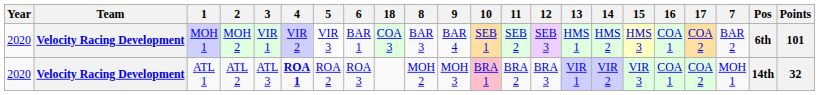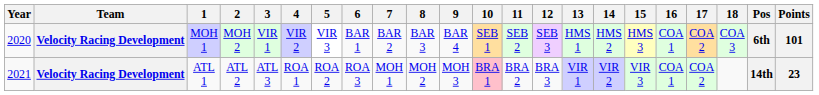 <table class="wikitable" style="text-align:center; font-size:85%">
 <tr>
 <th>Year</th>
 <th>Team</th>
 <th>1</th>
 <th>2</th>
 <th>3</th>
 <th>4</th>
 <th>5</th>
 <th>6</th>
-<th>18</th>
+<th>7</th>
 <th>8</th>
 <th>9</th>
 <th>10</th>
 <th>11</th>
 <th>12</th>
 <th>13</th>
 <th>14</th>
 <th>15</th>
 <th>16</th>
 <th>17</th>
-<th>7</th>
+<th>18</th>
 <th>Pos</th>
 <th>Points</th>
 </tr>
 <tr>
 <td><a href='#'>2020</a></td>
 <th nowrap><a href='#'>Velocity Racing Development</a></th>
 <td style="background:#CFCFFF;"><a href='#'>MOH<br>1</a><br></td>
 <td style="background:#DFFFDF;"><a href='#'>MOH<br>2</a><br></td>
 <td style="background:#DFFFDF;"><a href='#'>VIR<br>1</a><br></td>
 <td style="background:#CFCFFF;"><a href='#'>VIR<br>2</a><br></td>
 <td style="background:#FFFFFF;"><a href='#'>VIR<br>3</a><br></td>
 <td><a href='#'>BAR<br>1</a></td>
-<td style="background:#DFFFDF;"><a href='#'>COA<br>3</a><br></td>
+<td><a href='#'>BAR<br>2</a></td>
 <td><a href='#'>BAR<br>3</a></td>
 <td><a href='#'>BAR<br>4</a></td>
 <td style="background:#FFDF9F;"><a href='#'>SEB<br>1</a><br></td>
 <td style="background:#DFFFDF;"><a href='#'>SEB<br>2</a><br></td>
 <td style="background:#EFCFFF;"><a href='#'>SEB<br>3</a><br></td>
 <td style="background:#DFFFDF;"><a href='#'>HMS<br>1</a><br></td>
 <td style="background:#DFFFDF;"><a href='#'>HMS<br>2</a><br></td>
 <td style="background:#FFFFBF;"><a href='#'>HMS<br>3</a><br></td>
 <td style="background:#DFFFDF;"><a href='#'>COA<br>1</a><br></td>
 <td style="background:#FFDF9F;"><a href='#'>COA<br>2</a><br></td>
-<td><a href='#'>BAR<br>2</a></td>
+<td style="background:#DFFFDF;"><a href='#'>COA<br>3</a><br></td>
 <th>6th</th>
 <th>101</th>
 </tr>
 <tr>
-<td><a href='#'>2020</a></td>
+<td><a href='#'>2021</a></td>
 <th nowrap><a href='#'>Velocity Racing Development</a></th>
 <td><a href='#'>ATL<br>1</a></td>
 <td><a href='#'>ATL<br>2</a></td>
 <td><a href='#'>ATL<br>3</a></td>
-<td><strong><a href='#'>ROA<br>1</a></strong></td>
+<td><a href='#'>ROA<br>1</a></td>
 <td><a href='#'>ROA<br>2</a></td>
 <td><a href='#'>ROA<br>3</a></td>
-<td></td>
+<td><a href='#'>MOH<br>1</a></td>
 <td><a href='#'>MOH<br>2</a></td>
 <td><a href='#'>MOH<br>3</a></td>
 <td style="background: pink;"><a href='#'>BRA<br>1</a></td>
 <td><a href='#'>BRA<br>2</a></td>
 <td><a href='#'>BRA<br>3</a></td>
 <td style="background:#CFCFFF;"><a href='#'>VIR<br>1</a><br></td>
 <td style="background:#CFCFFF;"><a href='#'>VIR<br>2</a><br></td>
 <td style="background:#DFFFDF;"><a href='#'>VIR<br>3</a><br></td>
 <td style="background:#DFFFDF;"><a href='#'>COA<br>1</a><br></td>
 <td style="background:#DFFFDF;"><a href='#'>COA<br>2</a><br></td>
-<td><a href='#'>MOH<br>1</a></td>
+<td></td>
 <th>14th</th>
-<th>32</th>
+<th>23</th>
 </tr>
 </table>
